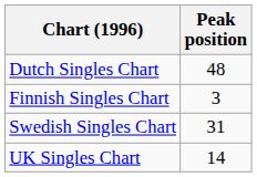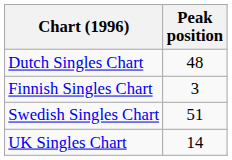 <table class="wikitable sortable">
 <tr>
 <th>Chart (1996)</th>
 <th>Peak<br>position</th>
 </tr>
 <tr>
 <td><a href='#'>Dutch Singles Chart</a></td>
 <td style="text-align:center;">48</td>
 </tr>
 <tr>
 <td><a href='#'>Finnish Singles Chart</a></td>
 <td style="text-align:center;">3</td>
 </tr>
 <tr>
 <td><a href='#'>Swedish Singles Chart</a></td>
-<td style="text-align:center;">31</td>
+<td style="text-align:center;">51</td>
 </tr>
 <tr>
 <td><a href='#'>UK Singles Chart</a></td>
 <td style="text-align:center;">14</td>
 </tr>
 </table>
